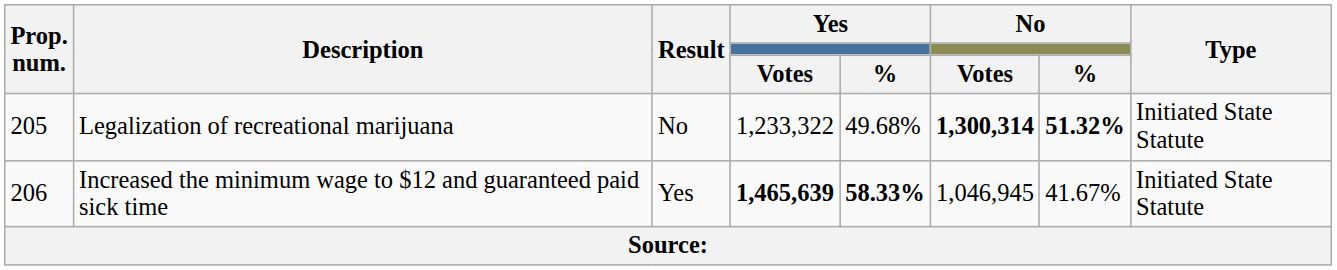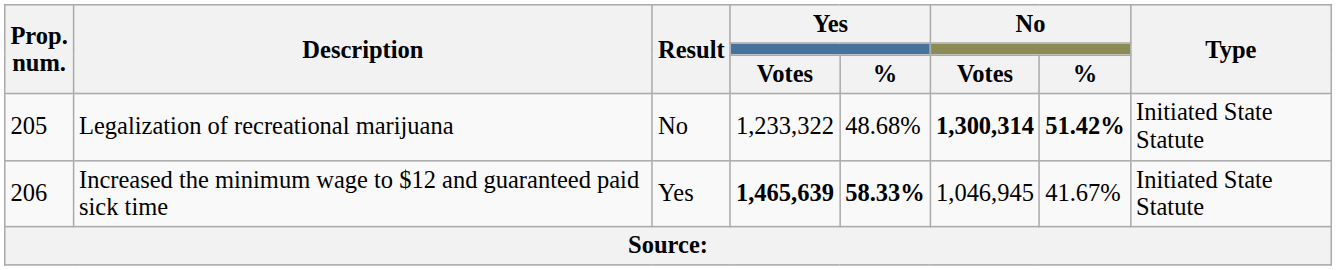 <table class="wikitable sortable">
 <tr>
 <th rowspan="3">Prop.<br>num.</th>
 <th rowspan="3">Description</th>
 <th rowspan="3">Result</th>
 <th colspan="2">Yes</th>
 <th colspan="2">No</th>
 <th rowspan="3">Type</th>
 </tr>
 <tr>
 <th colspan="2" style= "background: #47729E;";></th>
 <th colspan="2" style="background: #8B8B54;";></th>
 </tr>
 <tr>
 <th>Votes</th>
 <th>%</th>
 <th>Votes</th>
 <th>%</th>
 </tr>
 <tr>
 <td>205</td>
 <td>Legalization of recreational marijuana</td>
 <td> No</td>
 <td>1,233,322</td>
-<td>49.68%</td>
+<td>48.68%</td>
 <td><strong>1,300,314</strong></td>
-<td><strong>51.32%</strong></td>
+<td><strong>51.42%</strong></td>
 <td>Initiated State Statute</td>
 </tr>
 <tr>
 <td>206</td>
 <td>Increased the minimum wage to $12 and guaranteed paid sick time</td>
 <td> Yes</td>
 <td><strong>1,465,639</strong></td>
 <td><strong>58.33%</strong></td>
 <td>1,046,945</td>
 <td>41.67%</td>
 <td>Initiated State Statute</td>
 </tr>
 <tr>
 <th colspan="8">Source:</th>
 </tr>
 </table>
